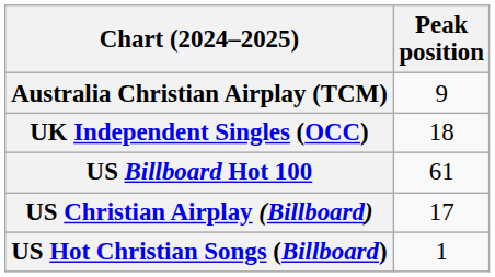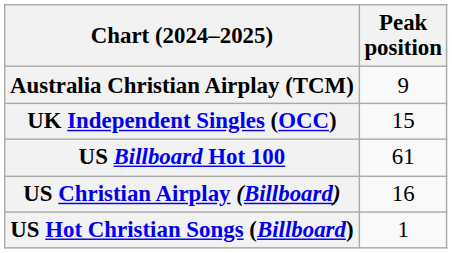 <table class="wikitable sortable plainrowheaders" style="text-align:center">
 <tr>
 <th scope="col">Chart (2024–2025)</th>
 <th scope="col">Peak<br>position</th>
 </tr>
 <tr>
 <th scope="row">Australia Christian Airplay (TCM)</th>
 <td>9</td>
 </tr>
 <tr>
 <th scope="row">UK <a href='#'>Independent Singles</a> (<a href='#'>OCC</a>)</th>
-<td>18</td>
+<td>15</td>
 </tr>
 <tr>
 <th scope="row">US <a href='#'><em>Billboard</em> Hot 100</a></th>
 <td>61</td>
 </tr>
 <tr>
 <th scope="row">US <a href='#'>Christian Airplay</a> <em>(<a href='#'>Billboard</a>)</em></th>
-<td>17</td>
+<td>16</td>
 </tr>
 <tr>
 <th scope="row">US <a href='#'>Hot Christian Songs</a> (<em><a href='#'>Billboard</a></em>)</th>
 <td>1</td>
 </tr>
 </table>
